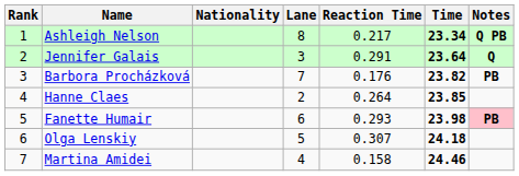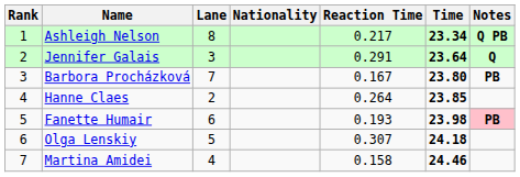 <table class="wikitable sortable" style="text-align:center">
 <tr>
 <th>Rank</th>
 <th>Name</th>
+<th>Lane</th>
 <th>Nationality</th>
-<th>Lane</th>
 <th>Reaction Time</th>
 <th>Time</th>
 <th>Notes</th>
 </tr>
 <tr bgcolor=ccffcc>
 <td>1</td>
 <td align=left><a href='#'>Ashleigh Nelson</a></td>
+<td>8</td>
 <td align=left></td>
-<td>8</td>
 <td>0.217</td>
 <td><strong>23.34</strong></td>
 <td><strong>Q PB</strong></td>
 </tr>
 <tr bgcolor=ccffcc>
 <td>2</td>
 <td align=left><a href='#'>Jennifer Galais</a></td>
+<td>3</td>
 <td align=left></td>
-<td>3</td>
 <td>0.291</td>
 <td><strong>23.64</strong></td>
 <td><strong>Q</strong></td>
 </tr>
 <tr>
 <td>3</td>
 <td align=left><a href='#'>Barbora Procházková</a></td>
+<td>7</td>
 <td align=left></td>
-<td>7</td>
-<td>0.176</td>
-<td><strong>23.82</strong></td>
+<td>0.167</td>
+<td><strong>23.80</strong></td>
 <td><strong>PB</strong></td>
 </tr>
 <tr>
 <td>4</td>
 <td align=left><a href='#'>Hanne Claes</a></td>
+<td>2</td>
 <td align=left></td>
-<td>2</td>
 <td>0.264</td>
 <td><strong>23.85</strong></td>
 <td></td>
 </tr>
 <tr>
 <td>5</td>
 <td align=left><a href='#'>Fanette Humair</a></td>
+<td>6</td>
 <td align=left></td>
-<td>6</td>
-<td>0.293</td>
+<td>0.193</td>
 <td><strong>23.98</strong></td>
 <td style="background: pink;"><strong>PB</strong></td>
 </tr>
 <tr>
 <td>6</td>
 <td align=left><a href='#'>Olga Lenskiy</a></td>
+<td>5</td>
 <td align=left></td>
-<td>5</td>
 <td>0.307</td>
 <td><strong>24.18</strong></td>
 <td></td>
 </tr>
 <tr>
 <td>7</td>
 <td align=left><a href='#'>Martina Amidei</a></td>
+<td>4</td>
 <td align=left></td>
-<td>4</td>
 <td>0.158</td>
 <td><strong>24.46</strong></td>
 <td></td>
 </tr>
 </table>
